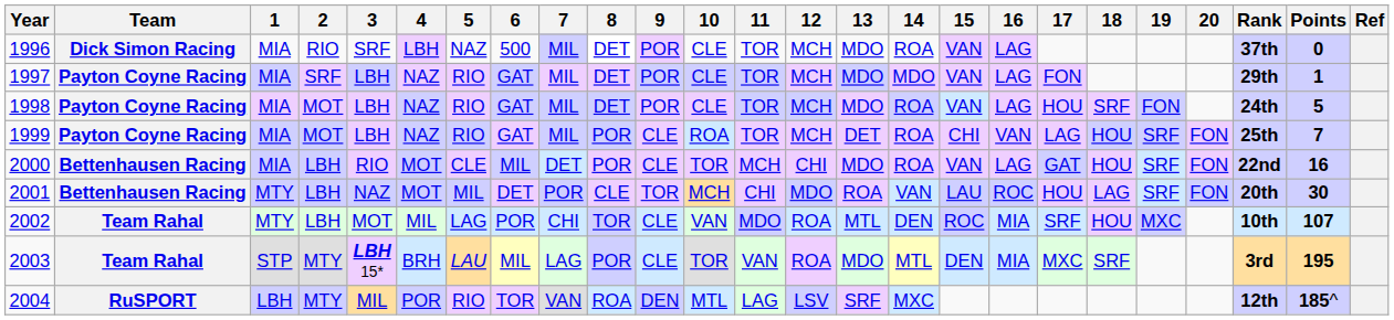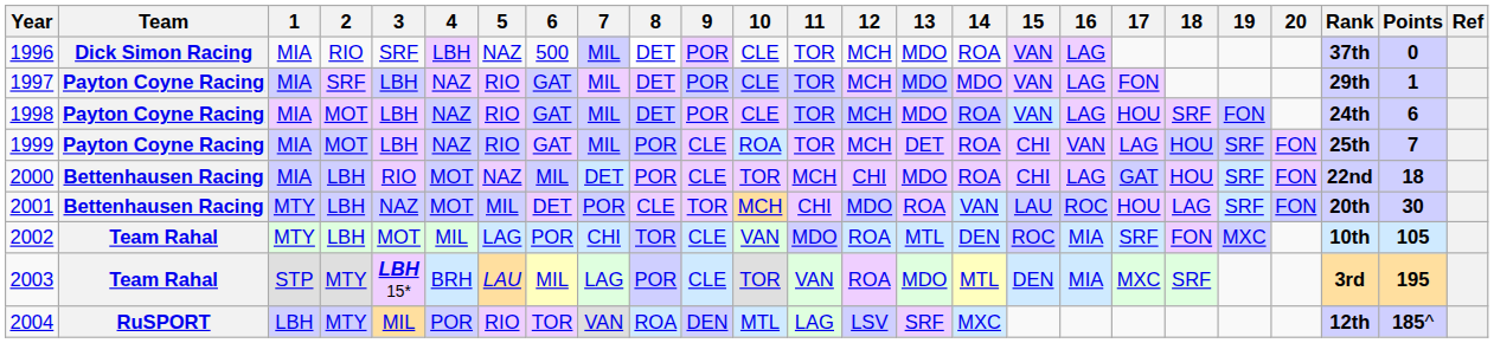 <table class="wikitable" style="text-align:center; font-size:90%">
 <tr>
 <th>Year</th>
 <th>Team</th>
 <th>1</th>
 <th>2</th>
 <th>3</th>
 <th>4</th>
 <th>5</th>
 <th>6</th>
 <th>7</th>
 <th>8</th>
 <th>9</th>
 <th>10</th>
 <th>11</th>
 <th>12</th>
 <th>13</th>
 <th>14</th>
 <th>15</th>
 <th>16</th>
 <th>17</th>
 <th>18</th>
 <th>19</th>
 <th>20</th>
 <th>Rank</th>
 <th>Points</th>
 <th>Ref</th>
 </tr>
 <tr>
 <td><a href='#'>1996</a></td>
 <th><a href='#'>Dick Simon Racing</a></th>
 <td><a href='#'>MIA</a></td>
 <td><a href='#'>RIO</a></td>
 <td><a href='#'>SRF</a></td>
 <td style="background:#EFCFFF;"><a href='#'>LBH</a><br></td>
 <td><a href='#'>NAZ</a></td>
 <td><a href='#'>500</a></td>
 <td style="background:#CFCFFF;"><a href='#'>MIL</a><br></td>
 <td style="background:#FFFFFF;"><a href='#'>DET</a><br></td>
 <td style="background:#EFCFFF;"><a href='#'>POR</a><br></td>
 <td><a href='#'>CLE</a></td>
 <td><a href='#'>TOR</a></td>
 <td><a href='#'>MCH</a></td>
 <td><a href='#'>MDO</a></td>
 <td><a href='#'>ROA</a></td>
 <td style="background:#EFCFFF;"><a href='#'>VAN</a><br></td>
 <td style="background:#EFCFFF;"><a href='#'>LAG</a><br></td>
 <td></td>
 <td></td>
 <td></td>
 <td></td>
 <td style="background:#CFCFFF;"><strong>37th</strong></td>
 <td style="background:#CFCFFF;"><strong>0</strong></td>
 <th></th>
 </tr>
 <tr>
 <td><a href='#'>1997</a></td>
 <th><a href='#'>Payton Coyne Racing</a></th>
 <td style="background:#CFCFFF;"><a href='#'>MIA</a><br></td>
 <td style="background:#EFCFFF;"><a href='#'>SRF</a><br></td>
 <td style="background:#CFCFFF;"><a href='#'>LBH</a><br></td>
 <td style="background:#EFCFFF;"><a href='#'>NAZ</a><br></td>
 <td style="background:#EFCFFF;"><a href='#'>RIO</a><br></td>
 <td style="background:#CFCFFF;"><a href='#'>GAT</a><br></td>
 <td style="background:#EFCFFF;"><a href='#'>MIL</a><br></td>
 <td style="background:#EFCFFF;"><a href='#'>DET</a><br></td>
 <td style="background:#CFCFFF;"><a href='#'>POR</a><br></td>
 <td style="background:#CFCFFF;"><a href='#'>CLE</a><br></td>
 <td style="background:#CFCFFF;"><a href='#'>TOR</a><br></td>
 <td style="background:#EFCFFF;"><a href='#'>MCH</a><br></td>
 <td style="background:#CFCFFF;"><a href='#'>MDO</a><br></td>
 <td style="background:#EFCFFF;"><a href='#'>MDO</a><br></td>
 <td style="background:#EFCFFF;"><a href='#'>VAN</a><br></td>
 <td style="background:#EFCFFF;"><a href='#'>LAG</a><br></td>
 <td style="background:#EFCFFF;"><a href='#'>FON</a><br></td>
 <td></td>
 <td></td>
 <td></td>
 <td style="background:#CFCFFF;"><strong>29th</strong></td>
 <td style="background:#CFCFFF;"><strong>1</strong></td>
 <th></th>
 </tr>
 <tr>
 <td><a href='#'>1998</a></td>
 <th><a href='#'>Payton Coyne Racing</a></th>
 <td style="background:#EFCFFF;"><a href='#'>MIA</a><br></td>
 <td style="background:#EFCFFF;"><a href='#'>MOT</a><br></td>
 <td style="background:#EFCFFF;"><a href='#'>LBH</a><br></td>
 <td style="background:#CFCFFF;"><a href='#'>NAZ</a><br></td>
 <td style="background:#EFCFFF;"><a href='#'>RIO</a><br></td>
 <td style="background:#CFCFFF;"><a href='#'>GAT</a><br></td>
 <td style="background:#CFCFFF;"><a href='#'>MIL</a><br></td>
 <td style="background:#CFCFFF;"><a href='#'>DET</a><br></td>
 <td style="background:#EFCFFF;"><a href='#'>POR</a><br></td>
 <td style="background:#EFCFFF;"><a href='#'>CLE</a><br></td>
 <td style="background:#CFCFFF;"><a href='#'>TOR</a><br></td>
 <td style="background:#CFCFFF;"><a href='#'>MCH</a><br></td>
 <td style="background:#EFCFFF;"><a href='#'>MDO</a><br></td>
 <td style="background:#CFCFFF;"><a href='#'>ROA</a><br></td>
 <td style="background:#CFEAFF;"><a href='#'>VAN</a><br></td>
 <td style="background:#EFCFFF;"><a href='#'>LAG</a><br></td>
 <td style="background:#EFCFFF;"><a href='#'>HOU</a><br></td>
 <td style="background:#EFCFFF;"><a href='#'>SRF</a><br></td>
 <td style="background:#CFCFFF;"><a href='#'>FON</a><br></td>
 <td></td>
 <td style="background:#CFCFFF;"><strong>24th</strong></td>
-<td style="background:#CFCFFF;"><strong>5</strong></td>
+<td style="background:#CFCFFF;"><strong>6</strong></td>
 <th></th>
 </tr>
 <tr>
 <td><a href='#'>1999</a></td>
 <th><a href='#'>Payton Coyne Racing</a></th>
 <td style="background:#CFCFFF;"><a href='#'>MIA</a><br></td>
 <td style="background:#CFCFFF;"><a href='#'>MOT</a><br></td>
 <td style="background:#EFCFFF;"><a href='#'>LBH</a><br></td>
 <td style="background:#CFCFFF;"><a href='#'>NAZ</a><br></td>
 <td style="background:#CFCFFF;"><a href='#'>RIO</a><br></td>
 <td style="background:#EFCFFF;"><a href='#'>GAT</a><br></td>
 <td style="background:#CFCFFF;"><a href='#'>MIL</a><br></td>
 <td style="background:#CFCFFF;"><a href='#'>POR</a><br></td>
 <td style="background:#EFCFFF;"><a href='#'>CLE</a><br></td>
 <td style="background:#CFEAFF;"><a href='#'>ROA</a><br></td>
 <td style="background:#EFCFFF;"><a href='#'>TOR</a><br></td>
 <td style="background:#EFCFFF;"><a href='#'>MCH</a><br></td>
 <td style="background:#EFCFFF;"><a href='#'>DET</a><br></td>
 <td style="background:#EFCFFF;"><a href='#'>ROA</a><br></td>
 <td style="background:#EFCFFF;"><a href='#'>CHI</a><br></td>
 <td style="background:#EFCFFF;"><a href='#'>VAN</a><br></td>
 <td style="background:#EFCFFF;"><a href='#'>LAG</a><br></td>
 <td style="background:#CFCFFF;"><a href='#'>HOU</a><br></td>
 <td style="background:#CFCFFF;"><a href='#'>SRF</a><br></td>
 <td style="background:#EFCFFF;"><a href='#'>FON</a><br></td>
 <td style="background:#CFCFFF;"><strong>25th</strong></td>
 <td style="background:#CFCFFF;"><strong>7</strong></td>
 <th></th>
 </tr>
 <tr>
 <td><a href='#'>2000</a></td>
 <th><a href='#'>Bettenhausen Racing</a></th>
 <td style="background:#CFCFFF;"><a href='#'>MIA</a><br></td>
 <td style="background:#CFCFFF;"><a href='#'>LBH</a><br></td>
 <td style="background:#EFCFFF;"><a href='#'>RIO</a><br></td>
 <td style="background:#CFCFFF;"><a href='#'>MOT</a><br></td>
-<td style="background:#EFCFFF;"><a href='#'>CLE</a><br></td>
+<td style="background:#EFCFFF;"><a href='#'>NAZ</a><br></td>
 <td style="background:#CFCFFF;"><a href='#'>MIL</a><br></td>
 <td style="background:#CFEAFF;"><a href='#'>DET</a><br></td>
 <td style="background:#EFCFFF;"><a href='#'>POR</a><br></td>
 <td style="background:#EFCFFF;"><a href='#'>CLE</a><br></td>
 <td style="background:#EFCFFF;"><a href='#'>TOR</a><br></td>
 <td style="background:#EFCFFF;"><a href='#'>MCH</a><br></td>
 <td style="background:#EFCFFF;"><a href='#'>CHI</a><br></td>
 <td style="background:#EFCFFF;"><a href='#'>MDO</a><br></td>
 <td style="background:#EFCFFF;"><a href='#'>ROA</a><br></td>
-<td style="background:#EFCFFF;"><a href='#'>VAN</a><br></td>
+<td style="background:#EFCFFF;"><a href='#'>CHI</a><br></td>
 <td style="background:#EFCFFF;"><a href='#'>LAG</a><br></td>
 <td style="background:#CFCFFF;"><a href='#'>GAT</a><br></td>
 <td style="background:#EFCFFF;"><a href='#'>HOU</a><br></td>
 <td style="background:#CFEAFF;"><a href='#'>SRF</a><br></td>
 <td style="background:#EFCFFF;"><a href='#'>FON</a><br></td>
 <td style="background:#CFCFFF;"><strong>22nd</strong></td>
-<td style="background:#CFCFFF;"><strong>16</strong></td>
+<td style="background:#CFCFFF;"><strong>18</strong></td>
 <th></th>
 </tr>
 <tr>
 <td><a href='#'>2001</a></td>
 <th><a href='#'>Bettenhausen Racing</a></th>
 <td style="background:#CFCFFF;"><a href='#'>MTY</a><br></td>
 <td style="background:#CFCFFF;"><a href='#'>LBH</a><br></td>
 <td style="background:#CFCFFF;"><a href='#'>NAZ</a><br></td>
 <td style="background:#CFCFFF;"><a href='#'>MOT</a><br></td>
 <td style="background:#CFCFFF;"><a href='#'>MIL</a><br></td>
 <td style="background:#EFCFFF;"><a href='#'>DET</a><br></td>
 <td style="background:#CFCFFF;"><a href='#'>POR</a><br></td>
 <td style="background:#EFCFFF;"><a href='#'>CLE</a><br></td>
 <td style="background:#EFCFFF;"><a href='#'>TOR</a><br></td>
 <td style="background:#FFDF9F;"><a href='#'>MCH</a><br></td>
 <td style="background:#EFCFFF;"><a href='#'>CHI</a><br></td>
 <td style="background:#CFCFFF;"><a href='#'>MDO</a><br></td>
 <td style="background:#EFCFFF;"><a href='#'>ROA</a><br></td>
 <td style="background:#CFEAFF;"><a href='#'>VAN</a><br></td>
 <td style="background:#CFCFFF;"><a href='#'>LAU</a><br></td>
 <td style="background:#CFCFFF;"><a href='#'>ROC</a><br></td>
 <td style="background:#EFCFFF;"><a href='#'>HOU</a><br></td>
 <td style="background:#EFCFFF;"><a href='#'>LAG</a><br></td>
 <td style="background:#CFEAFF;"><a href='#'>SRF</a><br></td>
 <td style="background:#CFCFFF;"><a href='#'>FON</a><br></td>
 <td style="background:#CFCFFF;"><strong>20th</strong></td>
 <td style="background:#CFCFFF;"><strong>30</strong></td>
 <th></th>
 </tr>
 <tr>
 <td><a href='#'>2002</a></td>
 <th><a href='#'>Team Rahal</a></th>
 <td style="background:#DFFFDF;"><a href='#'>MTY</a><br></td>
 <td style="background:#DFFFDF;"><a href='#'>LBH</a><br></td>
 <td style="background:#DFFFDF;"><a href='#'>MOT</a><br></td>
 <td style="background:#DFFFDF;"><a href='#'>MIL</a><br></td>
 <td style="background:#CFEAFF;"><a href='#'>LAG</a><br></td>
 <td style="background:#CFEAFF;"><a href='#'>POR</a><br></td>
 <td style="background:#CFEAFF;"><a href='#'>CHI</a><br></td>
 <td style="background:#CFCFFF;"><a href='#'>TOR</a><br></td>
 <td style="background:#CFEAFF;"><a href='#'>CLE</a><br></td>
 <td style="background:#DFFFDF;"><a href='#'>VAN</a><br></td>
 <td style="background:#CFCFFF;"><a href='#'>MDO</a><br></td>
 <td style="background:#CFEAFF;"><a href='#'>ROA</a><br></td>
 <td style="background:#CFEAFF;"><a href='#'>MTL</a><br></td>
 <td style="background:#CFEAFF;"><a href='#'>DEN</a><br></td>
 <td style="background:#CFCFFF;"><a href='#'>ROC</a><br></td>
 <td style="background:#CFEAFF;"><a href='#'>MIA</a><br></td>
 <td style="background:#CFEAFF;"><a href='#'>SRF</a><br></td>
-<td style="background:#EFCFFF;"><a href='#'>HOU</a><br></td>
+<td style="background:#EFCFFF;"><a href='#'>FON</a><br></td>
 <td style="background:#CFCFFF;"><a href='#'>MXC</a><br></td>
 <td></td>
 <td style="background:#CFEAFF;"><strong>10th</strong></td>
-<td style="background:#CFEAFF;"><strong>107</strong></td>
+<td style="background:#CFEAFF;"><strong>105</strong></td>
 <th></th>
 </tr>
 <tr>
 <td><a href='#'>2003</a></td>
 <th><a href='#'>Team Rahal</a></th>
 <td style="background:#DFDFDF;"><a href='#'>STP</a><br></td>
 <td style="background:#DFDFDF;"><a href='#'>MTY</a><br></td>
 <td style="background:#EFCFFF;"><strong><em><a href='#'>LBH</a></em></strong><br><small>15*</small></td>
 <td style="background:#CFEAFF;"><a href='#'>BRH</a><br></td>
 <td style="background:#FFDF9F;"><em><a href='#'>LAU</a></em><br></td>
 <td style="background:#FFFFBF;"><a href='#'>MIL</a><br></td>
 <td style="background:#DFFFDF;"><a href='#'>LAG</a><br></td>
 <td style="background:#CFCFFF;"><a href='#'>POR</a><br></td>
 <td style="background:#CFEAFF;"><a href='#'>CLE</a><br></td>
 <td style="background:#DFDFDF;"><a href='#'>TOR</a><br></td>
 <td style="background:#DFFFDF;"><a href='#'>VAN</a><br></td>
 <td style="background:#EFCFFF;"><a href='#'>ROA</a><br></td>
 <td style="background:#DFFFDF;"><a href='#'>MDO</a><br></td>
 <td style="background:#FFFFBF;"><a href='#'>MTL</a><br></td>
 <td style="background:#CFEAFF;"><a href='#'>DEN</a><br></td>
 <td style="background:#CFEAFF;"><a href='#'>MIA</a><br></td>
 <td style="background:#DFFFDF;"><a href='#'>MXC</a><br></td>
 <td style="background:#DFFFDF;"><a href='#'>SRF</a><br></td>
 <td></td>
 <td></td>
 <td style="background:#FFDF9F;"><strong>3rd</strong></td>
 <td style="background:#FFDF9F;"><strong>195</strong></td>
 <th></th>
 </tr>
 <tr>
 <td><a href='#'>2004</a></td>
 <th><a href='#'>RuSPORT</a></th>
 <td style="background:#CFCFFF;"><a href='#'>LBH</a><br></td>
 <td style="background:#CFCFFF;"><a href='#'>MTY</a><br></td>
 <td style="background:#FFDF9F;"><a href='#'>MIL</a><br></td>
 <td style="background:#CFCFFF;"><a href='#'>POR</a><br></td>
 <td style="background:#EFCFFF;"><a href='#'>RIO</a><br></td>
 <td style="background:#EFCFFF;"><a href='#'>TOR</a><br></td>
 <td style="background:#DFDFDF;"><a href='#'>VAN</a><br></td>
 <td style="background:#CFEAFF;"><a href='#'>ROA</a><br></td>
 <td style="background:#CFCFFF;"><a href='#'>DEN</a><br></td>
 <td style="background:#CFEAFF;"><a href='#'>MTL</a><br></td>
 <td style="background:#DFFFDF;"><a href='#'>LAG</a><br></td>
 <td style="background:#CFCFFF;"><a href='#'>LSV</a><br></td>
 <td style="background:#EFCFFF;"><a href='#'>SRF</a><br></td>
 <td style="background:#CFEAFF;"><a href='#'>MXC</a><br></td>
 <td></td>
 <td></td>
 <td></td>
 <td></td>
 <td></td>
 <td></td>
 <td style="background:#CFCFFF;"><strong>12th</strong></td>
 <td style="background:#CFCFFF;"><strong>185</strong>^</td>
 <th></th>
 </tr>
 </table>
